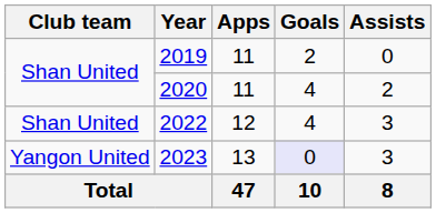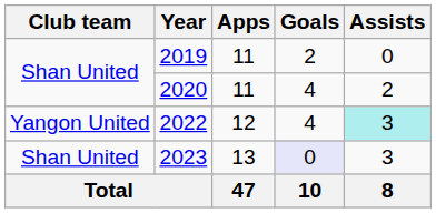 <table class="wikitable" style="text-align: center;">
 <tr>
 <th>Club team</th>
 <th>Year</th>
 <th>Apps</th>
 <th>Goals</th>
 <th>Assists</th>
 </tr>
 <tr>
 <td rowspan="2"><a href='#'>Shan United</a></td>
 <td><a href='#'>2019</a></td>
 <td>11</td>
 <td>2</td>
 <td>0</td>
 </tr>
 <tr>
 <td><a href='#'>2020</a></td>
 <td>11</td>
 <td>4</td>
 <td>2</td>
 </tr>
 <tr>
-<td rowspan="1"><a href='#'>Shan United</a></td>
+<td rowspan="1"><a href='#'>Yangon United</a></td>
 <td><a href='#'>2022</a></td>
 <td>12</td>
 <td>4</td>
-<td>3</td>
+<td style="background: paleturquoise;">3</td>
 </tr>
 <tr>
-<td rowspan="1"><a href='#'>Yangon United</a></td>
+<td rowspan="1"><a href='#'>Shan United</a></td>
 <td><a href='#'>2023</a></td>
 <td>13</td>
 <td style="background: lavender;">0</td>
 <td>3</td>
 </tr>
 <tr>
 <th colspan="2">Total</th>
 <th>47</th>
 <th>10</th>
 <th>8</th>
 </tr>
 </table>
